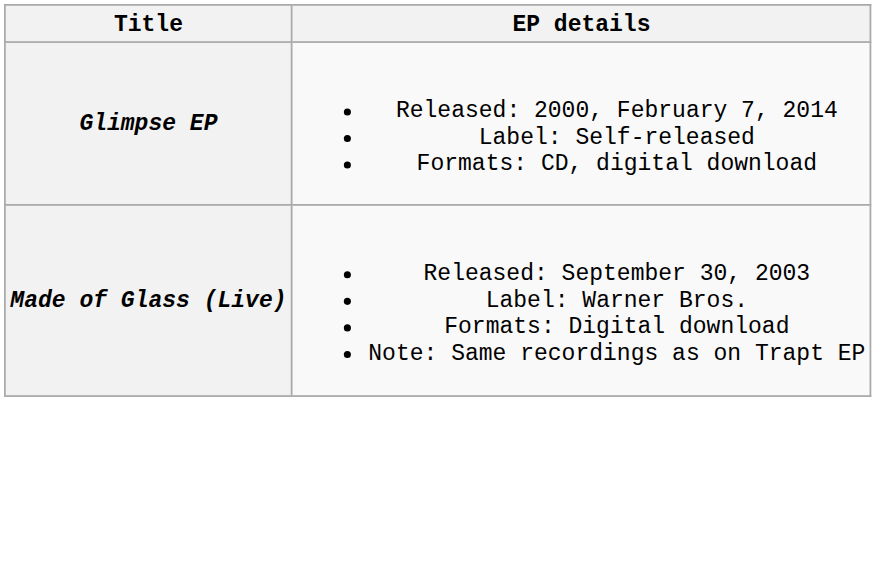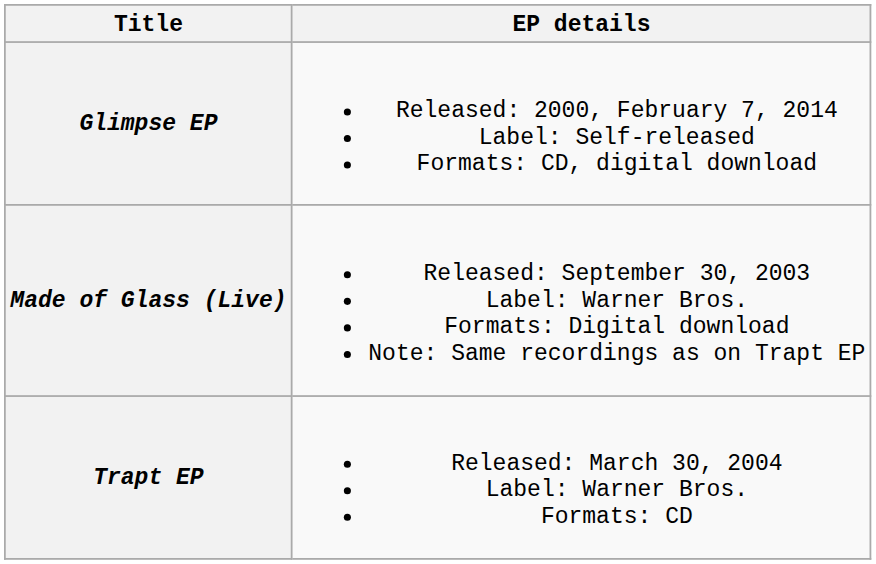 <table class="wikitable plainrowheaders" style="text-align:center;">
 <tr>
 <th scope="col">Title</th>
 <th scope="col">EP details</th>
 </tr>
 <tr>
 <th scope="row"><em>Glimpse EP</em></th>
 <td><br><ul><li>Released: 2000, February 7, 2014 </li><li>Label: Self-released</li><li>Formats: CD, digital download </li></ul></td>
 </tr>
 <tr>
 <th scope="row"><em>Made of Glass (Live)</em></th>
 <td><br><ul><li>Released: September 30, 2003</li><li>Label: Warner Bros.</li><li>Formats: Digital download</li><li>Note: Same recordings as on Trapt EP</li></ul></td>
 </tr>
+<tr>
+<th scope="row"><em>Trapt EP</em></th>
+<td><br><ul><li>Released: March 30, 2004</li><li>Label: Warner Bros.</li><li>Formats: CD</li></ul></td>
+</tr>
 </table>
